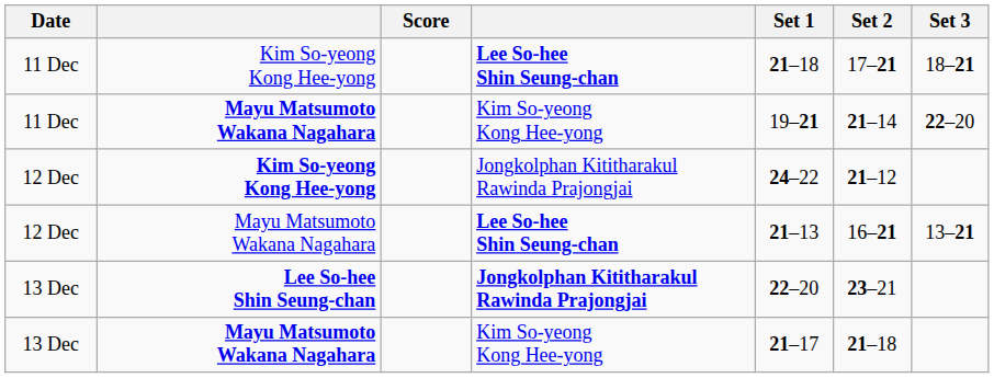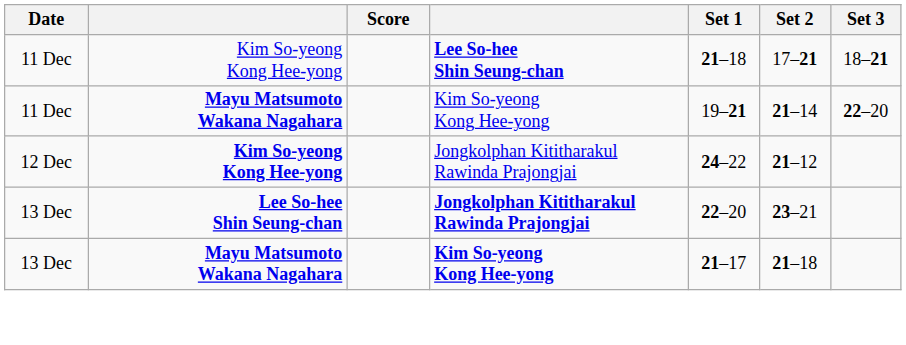 <table class="wikitable" style="text-align:center; font-size:90%">
 <tr>
 <th width="60">Date</th>
 <th align="right" width="200"></th>
 <th width="60">Score</th>
 <th align="left" width="200"></th>
 <th width="50">Set 1</th>
 <th width="50">Set 2</th>
 <th width="50">Set 3</th>
 </tr>
 <tr>
 <td>11 Dec</td>
 <td align="right"><a href='#'>Kim So-yeong</a> <br><a href='#'>Kong Hee-yong</a> </td>
 <td align="center"></td>
 <td align="left"><strong> <a href='#'>Lee So-hee</a><br> <a href='#'>Shin Seung-chan</a></strong></td>
 <td><strong>21</strong>–18</td>
 <td>17–<strong>21</strong></td>
 <td>18–<strong>21</strong></td>
 </tr>
 <tr>
 <td>11 Dec</td>
 <td align="right"><strong><a href='#'>Mayu Matsumoto</a> <br><a href='#'>Wakana Nagahara</a> </strong></td>
 <td align="center"></td>
 <td align="left"> <a href='#'>Kim So-yeong</a><br> <a href='#'>Kong Hee-yong</a></td>
 <td>19–<strong>21</strong></td>
 <td><strong>21</strong>–14</td>
 <td><strong>22</strong>–20</td>
 </tr>
 <tr>
 <td>12 Dec</td>
 <td align="right"><strong><a href='#'>Kim So-yeong</a> <br><a href='#'>Kong Hee-yong</a> </strong></td>
 <td align="center"></td>
 <td align="left"> <a href='#'>Jongkolphan Kititharakul</a><br> <a href='#'>Rawinda Prajongjai</a></td>
 <td><strong>24</strong>–22</td>
 <td><strong>21</strong>–12</td>
 <td></td>
 </tr>
 <tr>
-<td>12 Dec</td>
-<td align="right"><a href='#'>Mayu Matsumoto</a> <br><a href='#'>Wakana Nagahara</a> </td>
-<td align="center"></td>
-<td align="left"><strong> <a href='#'>Lee So-hee</a><br> <a href='#'>Shin Seung-chan</a></strong></td>
-<td><strong>21</strong>–13</td>
-<td>16–<strong>21</strong></td>
-<td>13–<strong>21</strong></td>
-</tr>
-<tr>
 <td>13 Dec</td>
 <td align="right"><strong><a href='#'>Lee So-hee</a> <br><a href='#'>Shin Seung-chan</a> </strong></td>
 <td align="center"></td>
 <td align="left"><strong> <a href='#'>Jongkolphan Kititharakul</a><br> <a href='#'>Rawinda Prajongjai</a></strong></td>
 <td><strong>22</strong>–20</td>
 <td><strong>23</strong>–21</td>
 <td></td>
 </tr>
 <tr>
 <td>13 Dec</td>
 <td align="right"><strong><a href='#'>Mayu Matsumoto</a> <br><a href='#'>Wakana Nagahara</a> </strong></td>
 <td align="center"></td>
-<td align="left"> <a href='#'>Kim So-yeong</a><br> <a href='#'>Kong Hee-yong</a></td>
+<td align="left"><strong> <a href='#'>Kim So-yeong</a><br> <a href='#'>Kong Hee-yong</a></strong></td>
 <td><strong>21</strong>–17</td>
 <td><strong>21</strong>–18</td>
 <td></td>
 </tr>
 </table>
